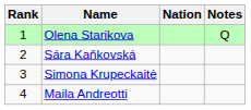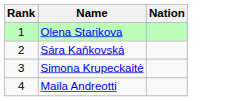 <table class="wikitable sortable" style="text-align:center">
 <tr>
 <th>Rank</th>
 <th>Name</th>
 <th>Nation</th>
-<th>Notes</th>
 </tr>
 <tr bgcolor=bbffbb>
 <td>1</td>
 <td align=left><a href='#'>Olena Starikova</a></td>
 <td align=left></td>
-<td>Q</td>
 </tr>
 <tr>
 <td>2</td>
 <td align=left><a href='#'>Sára Kaňkovská</a></td>
 <td align=left></td>
-<td></td>
 </tr>
 <tr>
 <td>3</td>
 <td align=left><a href='#'>Simona Krupeckaitė</a></td>
 <td align=left></td>
-<td></td>
 </tr>
 <tr>
 <td>4</td>
 <td align=left><a href='#'>Maila Andreotti</a></td>
 <td align=left></td>
-<td></td>
 </tr>
 </table>
